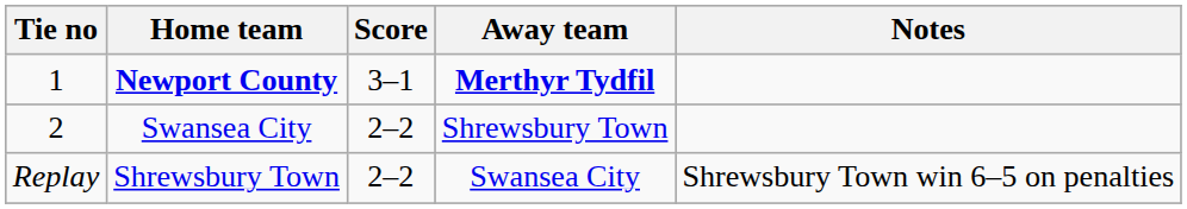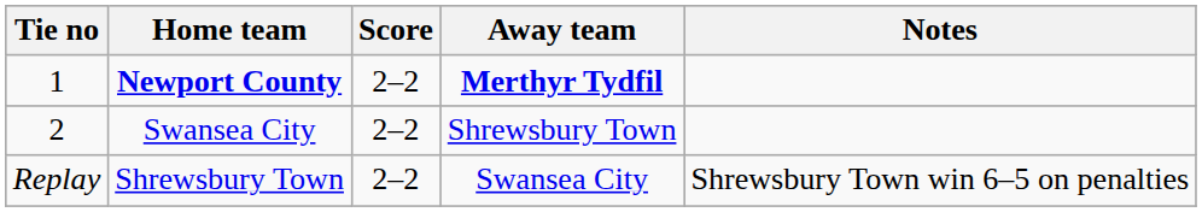 <table class="wikitable" style="text-align: center">
 <tr>
 <th>Tie no</th>
 <th>Home team</th>
 <th>Score</th>
 <th>Away team</th>
 <th>Notes</th>
 </tr>
 <tr>
 <td>1</td>
 <td><strong><a href='#'>Newport County</a></strong></td>
-<td>3–1</td>
+<td>2–2</td>
 <td><strong><a href='#'>Merthyr Tydfil</a></strong></td>
 <td></td>
 </tr>
 <tr>
 <td>2</td>
 <td><a href='#'>Swansea City</a></td>
 <td>2–2</td>
 <td><a href='#'>Shrewsbury Town</a></td>
 <td></td>
 </tr>
 <tr>
 <td><em>Replay</em></td>
 <td><a href='#'>Shrewsbury Town</a></td>
 <td>2–2</td>
 <td><a href='#'>Swansea City</a></td>
 <td>Shrewsbury Town win 6–5 on penalties</td>
 </tr>
 </table>
